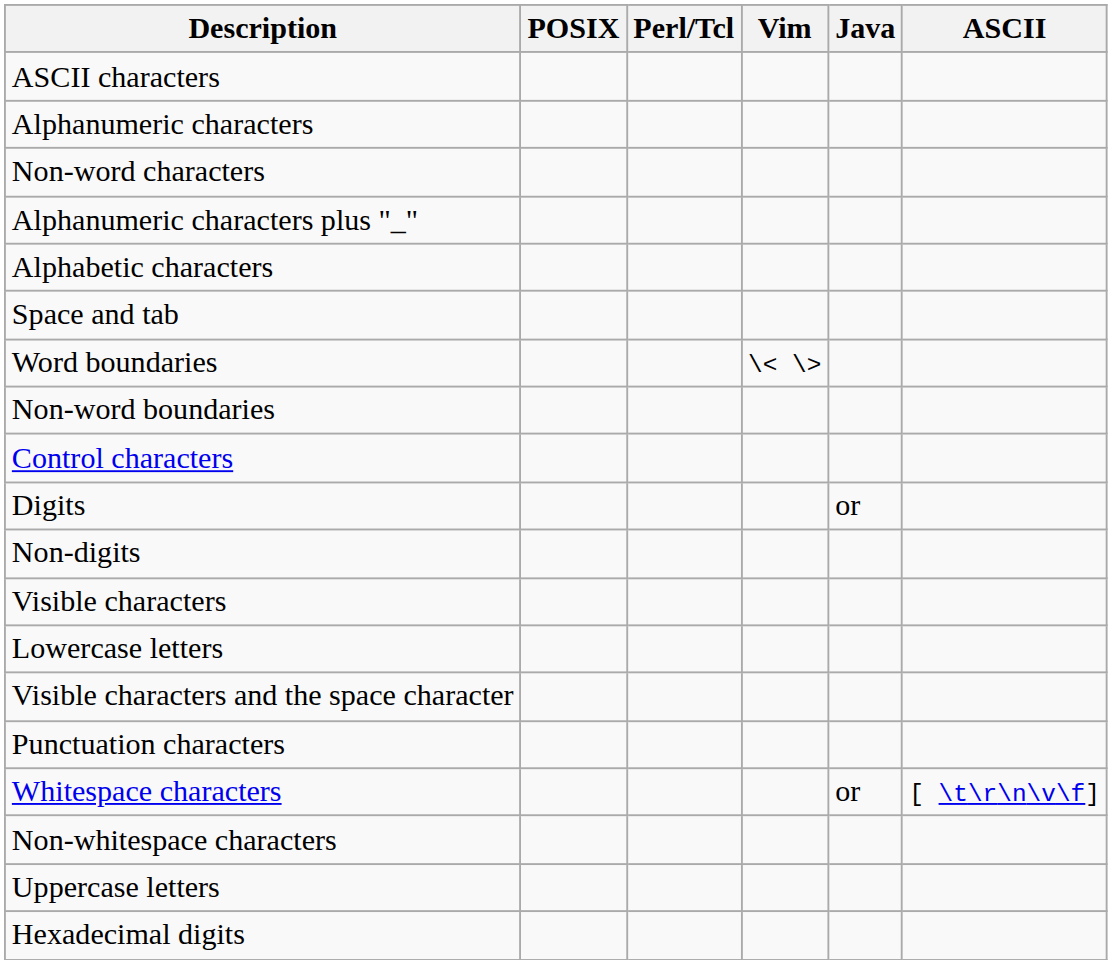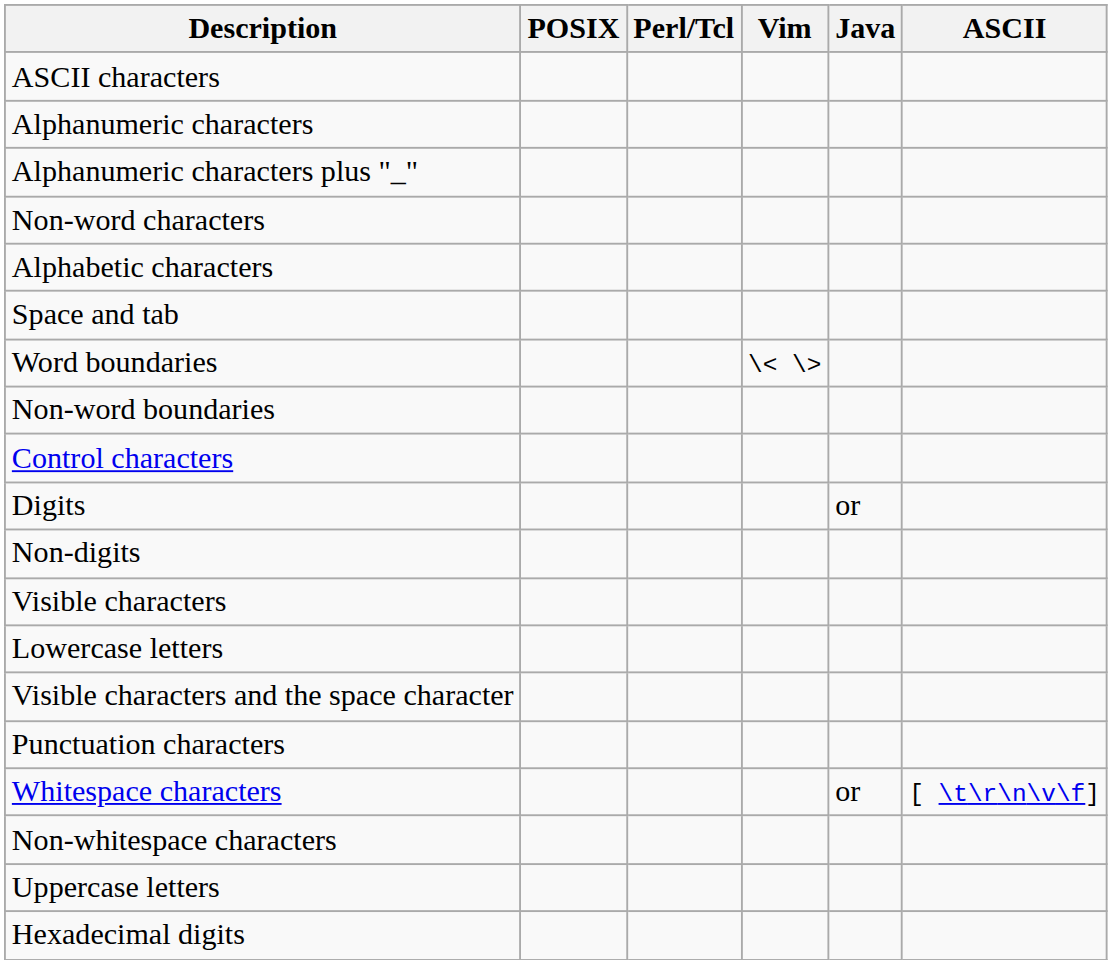 <table class="wikitable sortable">
 <tr>
 <th>Description</th>
 <th>POSIX</th>
 <th>Perl/Tcl</th>
 <th>Vim</th>
 <th>Java</th>
 <th>ASCII</th>
 </tr>
 <tr>
 <td>ASCII characters</td>
 <td></td>
 <td></td>
 <td></td>
 <td></td>
 <td></td>
 </tr>
 <tr>
 <td>Alphanumeric characters</td>
 <td></td>
 <td></td>
 <td></td>
 <td></td>
 <td></td>
 </tr>
 <tr>
-<td>Non-word characters</td>
+<td>Alphanumeric characters plus "_"</td>
 <td></td>
 <td></td>
 <td></td>
 <td></td>
 <td></td>
 </tr>
 <tr>
-<td>Alphanumeric characters plus "_"</td>
+<td>Non-word characters</td>
 <td></td>
 <td></td>
 <td></td>
 <td></td>
 <td></td>
 </tr>
 <tr>
 <td>Alphabetic characters</td>
 <td></td>
 <td></td>
 <td></td>
 <td></td>
 <td></td>
 </tr>
 <tr>
 <td>Space and tab</td>
 <td></td>
 <td></td>
 <td></td>
 <td></td>
 <td></td>
 </tr>
 <tr>
 <td>Word boundaries</td>
 <td></td>
 <td></td>
 <td><code>\< \></code></td>
 <td></td>
 <td></td>
 </tr>
 <tr>
 <td>Non-word boundaries</td>
 <td></td>
 <td></td>
 <td></td>
 <td></td>
 <td></td>
 </tr>
 <tr>
 <td><a href='#'>Control characters</a></td>
 <td></td>
 <td></td>
 <td></td>
 <td></td>
 <td></td>
 </tr>
 <tr>
 <td>Digits</td>
 <td></td>
 <td></td>
 <td></td>
 <td> or </td>
 <td></td>
 </tr>
 <tr>
 <td>Non-digits</td>
 <td></td>
 <td></td>
 <td></td>
 <td></td>
 <td></td>
 </tr>
 <tr>
 <td>Visible characters</td>
 <td></td>
 <td></td>
 <td></td>
 <td></td>
 <td></td>
 </tr>
 <tr>
 <td>Lowercase letters</td>
 <td></td>
 <td></td>
 <td></td>
 <td></td>
 <td></td>
 </tr>
 <tr>
 <td>Visible characters and the space character</td>
 <td></td>
 <td></td>
 <td></td>
 <td></td>
 <td></td>
 </tr>
 <tr>
 <td>Punctuation characters</td>
 <td></td>
 <td></td>
 <td></td>
 <td></td>
 <td></td>
 </tr>
 <tr>
 <td><a href='#'>Whitespace characters</a></td>
 <td></td>
 <td></td>
 <td></td>
 <td> or </td>
 <td><code>[ <a href='#'>\t</a><a href='#'>\r</a><a href='#'>\n</a><a href='#'>\v</a><a href='#'>\f</a>]</code></td>
 </tr>
 <tr>
 <td>Non-whitespace characters</td>
 <td></td>
 <td></td>
 <td></td>
 <td></td>
 <td></td>
 </tr>
 <tr>
 <td>Uppercase letters</td>
 <td></td>
 <td></td>
 <td></td>
 <td></td>
 <td></td>
 </tr>
 <tr>
 <td>Hexadecimal digits</td>
 <td></td>
 <td></td>
 <td></td>
 <td></td>
 <td></td>
 </tr>
 </table>
